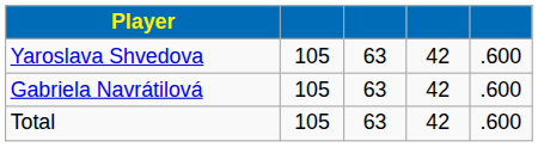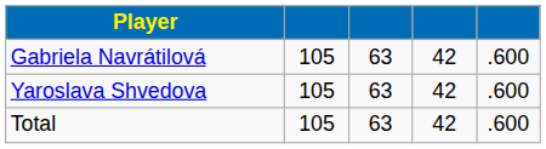 <table class="wikitable" style="text-align:center">
 <tr>
 <th style="background:#006bb6; color:#fff200" width="200px">Player</th>
 <th style="background:#006bb6; color:#fff200" width="40px"></th>
 <th style="background:#006bb6; color:#fff200" width="40px"></th>
 <th style="background:#006bb6; color:#fff200" width="40px"></th>
 <th style="background:#006bb6; color:#fff200" width="40px"></th>
 </tr>
 <tr>
-<td style="text-align:left"><a href='#'>Yaroslava Shvedova</a></td>
+<td style="text-align:left"><a href='#'>Gabriela Navrátilová</a></td>
 <td>105</td>
 <td>63</td>
 <td>42</td>
 <td>.600</td>
 </tr>
 <tr>
-<td style="text-align:left"><a href='#'>Gabriela Navrátilová</a></td>
+<td style="text-align:left"><a href='#'>Yaroslava Shvedova</a></td>
 <td>105</td>
 <td>63</td>
 <td>42</td>
 <td>.600</td>
 </tr>
 <tr>
 <td style="text-align:left">Total</td>
 <td>105</td>
 <td>63</td>
 <td>42</td>
 <td>.600</td>
 </tr>
 </table>
